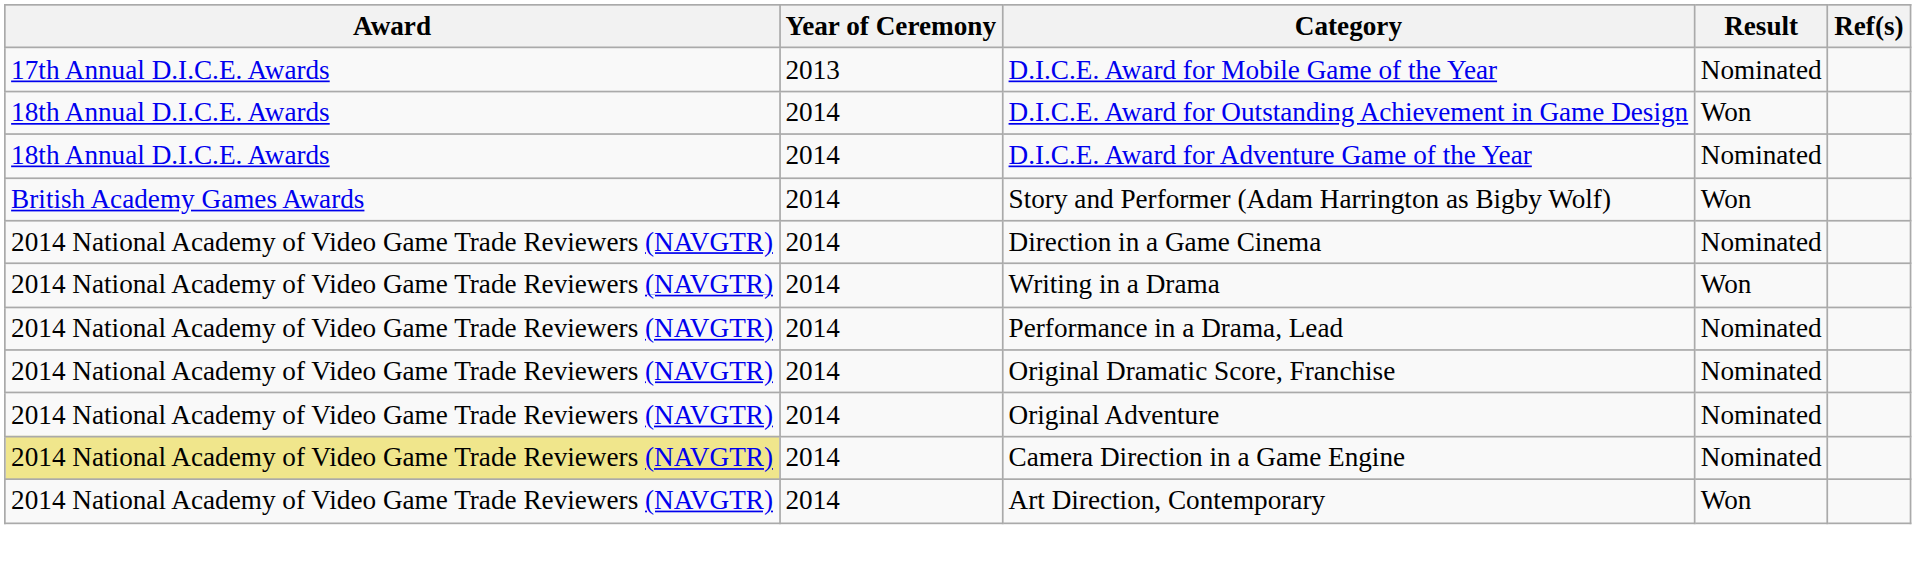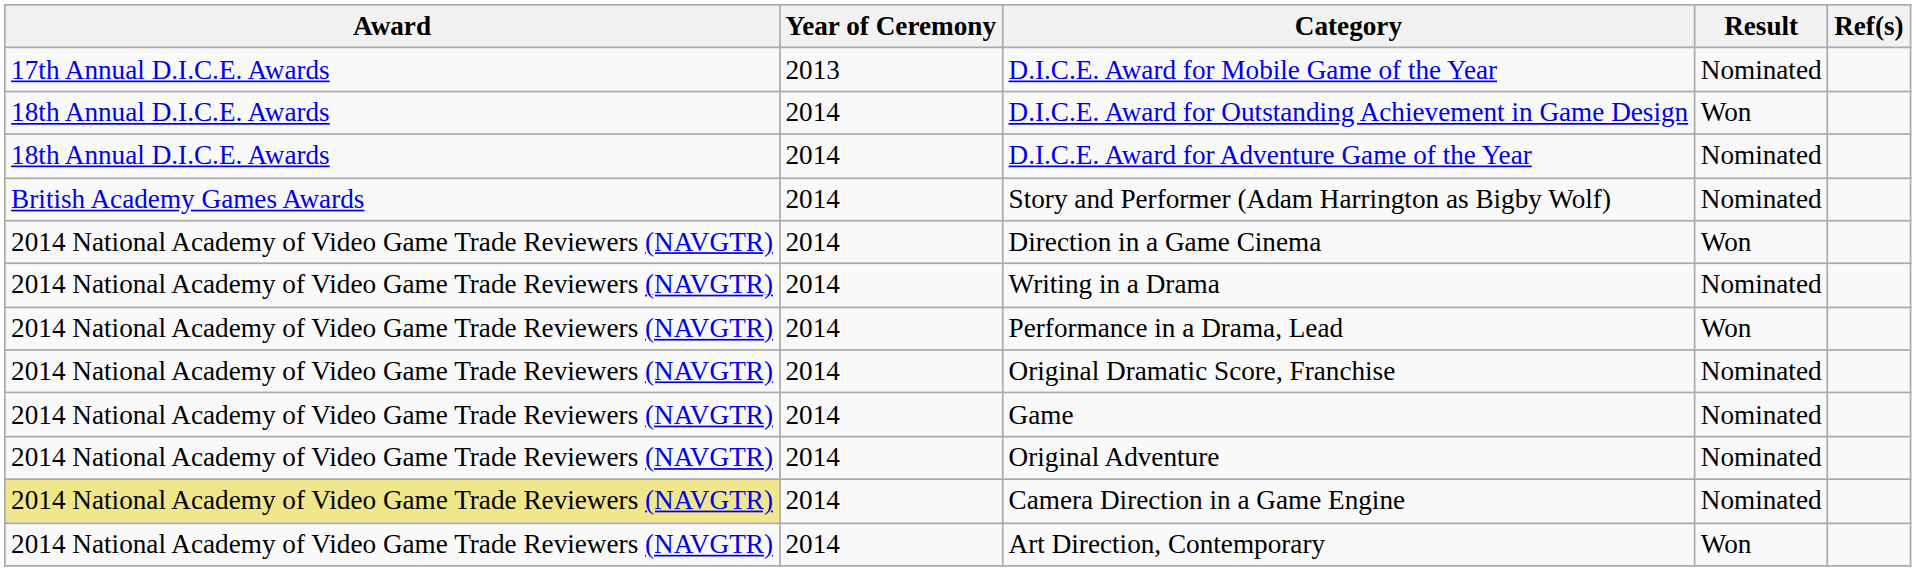 <table class="wikitable sortable mw-collapsible">
 <tr>
 <th>Award</th>
 <th>Year of Ceremony</th>
 <th>Category</th>
 <th>Result</th>
 <th>Ref(s)</th>
 </tr>
 <tr>
 <td><a href='#'>17th Annual D.I.C.E. Awards</a></td>
 <td>2013</td>
 <td><a href='#'>D.I.C.E. Award for Mobile Game of the Year</a></td>
 <td>Nominated</td>
 <td></td>
 </tr>
 <tr>
 <td><a href='#'>18th Annual D.I.C.E. Awards</a></td>
 <td>2014</td>
 <td><a href='#'>D.I.C.E. Award for Outstanding Achievement in Game Design</a></td>
 <td>Won</td>
 <td></td>
 </tr>
 <tr>
 <td><a href='#'>18th Annual D.I.C.E. Awards</a></td>
 <td>2014</td>
 <td><a href='#'>D.I.C.E. Award for Adventure Game of the Year</a></td>
 <td>Nominated</td>
 <td></td>
 </tr>
 <tr>
 <td><a href='#'>British Academy Games Awards</a></td>
 <td>2014</td>
 <td>Story and Performer (Adam Harrington as Bigby Wolf)</td>
+<td>Nominated</td>
+<td></td>
+</tr>
+<tr>
+<td>2014 National Academy of Video Game Trade Reviewers <a href='#'>(NAVGTR)</a></td>
+<td>2014</td>
+<td>Direction in a Game Cinema</td>
 <td>Won</td>
 <td></td>
 </tr>
 <tr>
 <td>2014 National Academy of Video Game Trade Reviewers <a href='#'>(NAVGTR)</a></td>
 <td>2014</td>
-<td>Direction in a Game Cinema</td>
+<td>Writing in a Drama</td>
 <td>Nominated</td>
 <td></td>
 </tr>
 <tr>
 <td>2014 National Academy of Video Game Trade Reviewers <a href='#'>(NAVGTR)</a></td>
 <td>2014</td>
-<td>Writing in a Drama</td>
+<td>Performance in a Drama, Lead</td>
 <td>Won</td>
 <td></td>
 </tr>
 <tr>
 <td>2014 National Academy of Video Game Trade Reviewers <a href='#'>(NAVGTR)</a></td>
 <td>2014</td>
-<td>Performance in a Drama, Lead</td>
+<td>Original Dramatic Score, Franchise</td>
 <td>Nominated</td>
 <td></td>
 </tr>
 <tr>
 <td>2014 National Academy of Video Game Trade Reviewers <a href='#'>(NAVGTR)</a></td>
 <td>2014</td>
-<td>Original Dramatic Score, Franchise</td>
+<td>Game</td>
 <td>Nominated</td>
 <td></td>
 </tr>
 <tr>
 <td>2014 National Academy of Video Game Trade Reviewers <a href='#'>(NAVGTR)</a></td>
 <td>2014</td>
 <td>Original Adventure</td>
 <td>Nominated</td>
 <td></td>
 </tr>
 <tr>
 <td style="background: khaki;">2014 National Academy of Video Game Trade Reviewers <a href='#'>(NAVGTR)</a></td>
 <td>2014</td>
 <td>Camera Direction in a Game Engine</td>
 <td>Nominated</td>
 <td></td>
 </tr>
 <tr>
 <td>2014 National Academy of Video Game Trade Reviewers <a href='#'>(NAVGTR)</a></td>
 <td>2014</td>
 <td>Art Direction, Contemporary</td>
 <td>Won</td>
 <td></td>
 </tr>
 </table>
